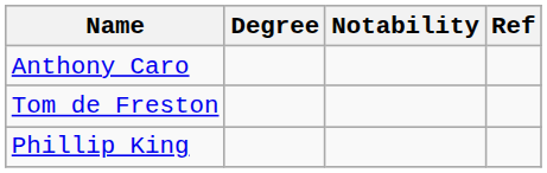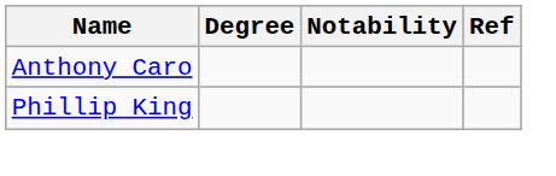 <table class="wikitable">
 <tr>
 <th>Name</th>
 <th>Degree</th>
 <th>Notability</th>
 <th>Ref</th>
 </tr>
 <tr>
 <td><a href='#'>Anthony Caro</a></td>
 <td></td>
 <td></td>
 <td></td>
 </tr>
 <tr>
-<td><a href='#'>Tom de Freston</a></td>
-<td></td>
-<td></td>
-<td></td>
-</tr>
-<tr>
 <td><a href='#'>Phillip King</a></td>
 <td></td>
 <td></td>
 <td></td>
 </tr>
 </table>
